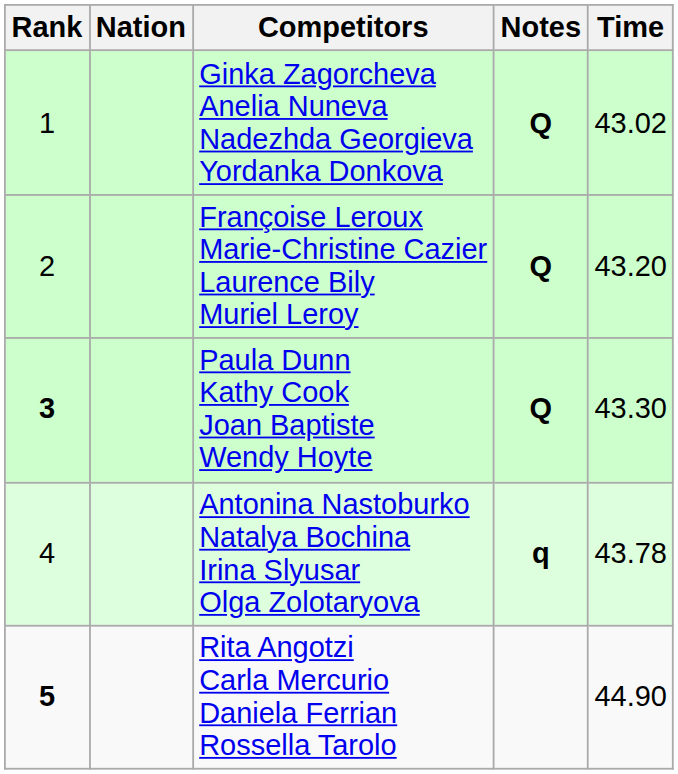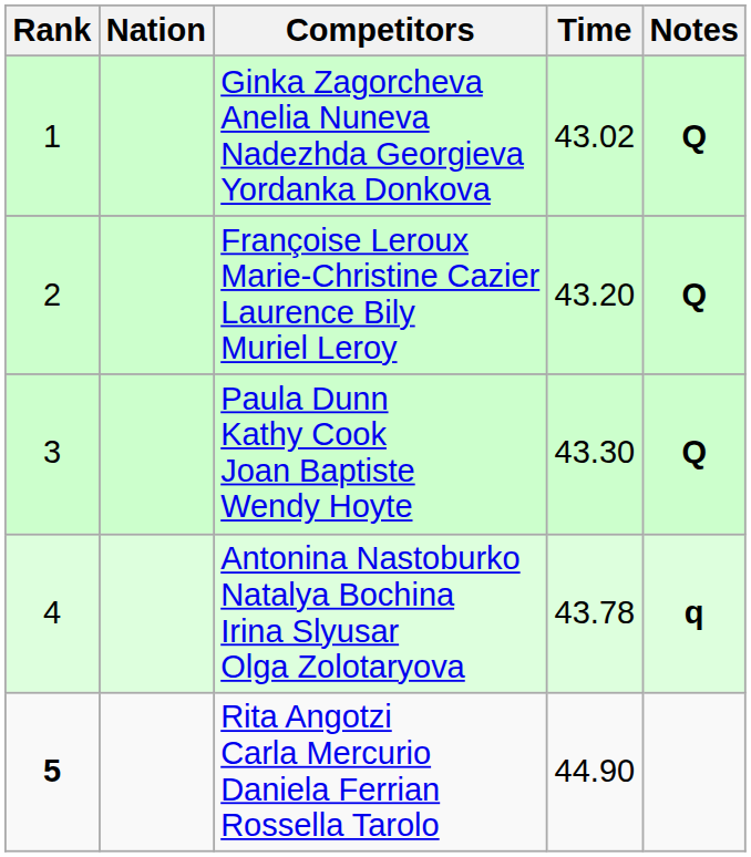 <table class="wikitable sortable" style="text-align:center">
 <tr>
 <th>Rank</th>
 <th>Nation</th>
 <th>Competitors</th>
+<th>Time</th>
 <th>Notes</th>
-<th>Time</th>
 </tr>
 <tr bgcolor=ccffcc>
 <td>1</td>
 <td align=left></td>
 <td align=left><a href='#'>Ginka Zagorcheva</a><br><a href='#'>Anelia Nuneva</a><br><a href='#'>Nadezhda Georgieva</a><br><a href='#'>Yordanka Donkova</a></td>
+<td>43.02</td>
 <td><strong>Q</strong></td>
-<td>43.02</td>
 </tr>
 <tr bgcolor=ccffcc>
 <td>2</td>
 <td align=left></td>
 <td align=left><a href='#'>Françoise Leroux</a><br><a href='#'>Marie-Christine Cazier</a><br><a href='#'>Laurence Bily</a><br><a href='#'>Muriel Leroy</a></td>
+<td>43.20</td>
 <td><strong>Q</strong></td>
-<td>43.20</td>
 </tr>
 <tr bgcolor=ccffcc>
-<td><strong>3</strong></td>
+<td>3</td>
 <td align=left></td>
 <td align=left><a href='#'>Paula Dunn</a><br><a href='#'>Kathy Cook</a><br><a href='#'>Joan Baptiste</a><br><a href='#'>Wendy Hoyte</a></td>
+<td>43.30</td>
 <td><strong>Q</strong></td>
-<td>43.30</td>
 </tr>
 <tr bgcolor=ddffdd>
 <td>4</td>
 <td align=left></td>
 <td align=left><a href='#'>Antonina Nastoburko</a><br><a href='#'>Natalya Bochina</a><br><a href='#'>Irina Slyusar</a><br><a href='#'>Olga Zolotaryova</a></td>
+<td>43.78</td>
 <td><strong>q</strong></td>
-<td>43.78</td>
 </tr>
 <tr>
 <td><strong>5</strong></td>
 <td align=left></td>
 <td align=left><a href='#'>Rita Angotzi</a><br><a href='#'>Carla Mercurio</a><br><a href='#'>Daniela Ferrian</a><br><a href='#'>Rossella Tarolo</a></td>
+<td>44.90</td>
 <td></td>
-<td>44.90</td>
 </tr>
 </table>
